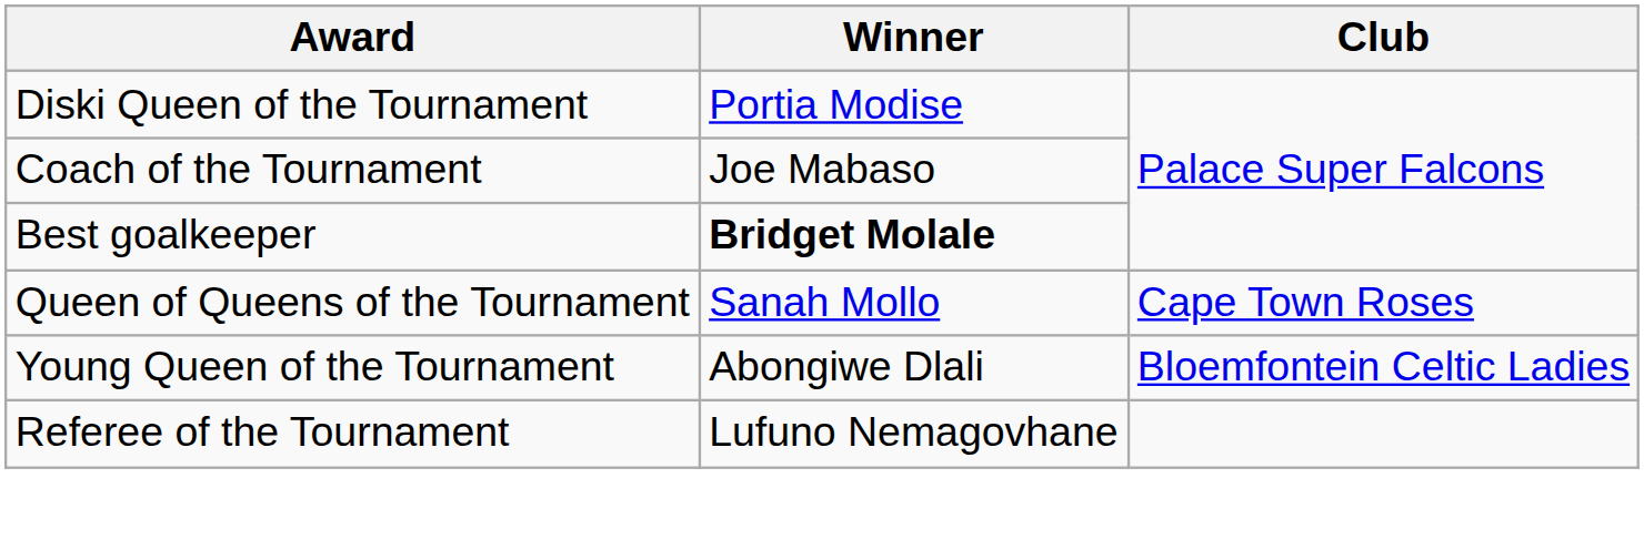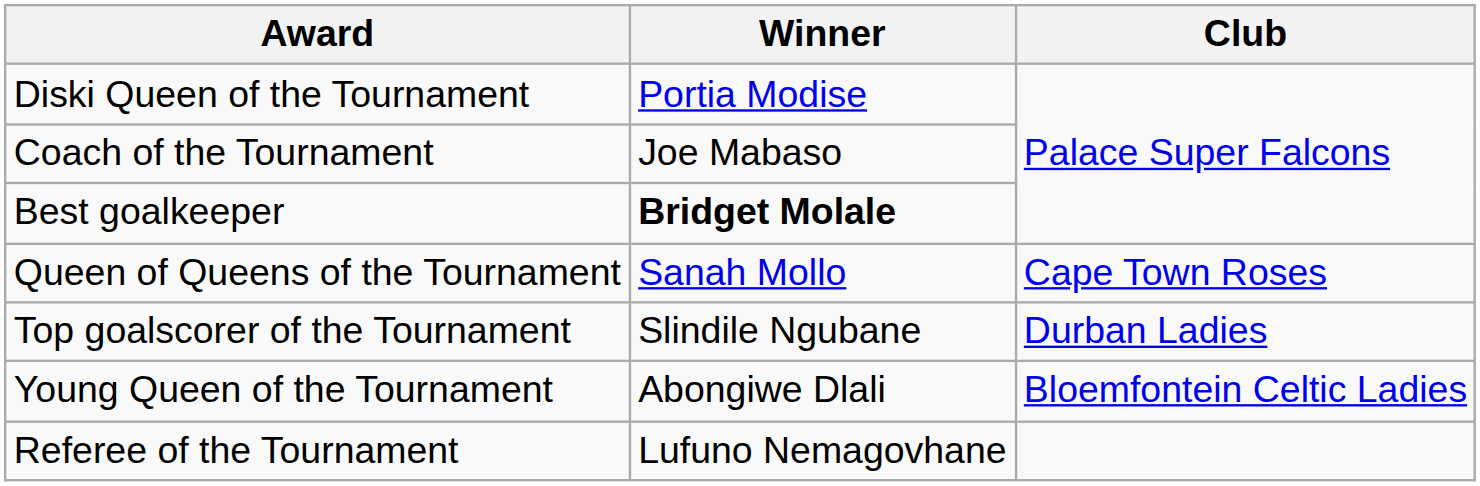 <table class="wikitable">
 <tr>
 <th>Award</th>
 <th>Winner</th>
 <th>Club</th>
 </tr>
 <tr>
 <td>Diski Queen of the Tournament</td>
 <td><a href='#'>Portia Modise</a></td>
 <td rowspan="3"><a href='#'>Palace Super Falcons</a></td>
 </tr>
 <tr>
 <td>Coach of the Tournament</td>
 <td>Joe Mabaso</td>
 </tr>
 <tr>
 <td>Best goalkeeper</td>
 <td><strong>Bridget Molale</strong></td>
 </tr>
 <tr>
 <td>Queen of Queens of the Tournament</td>
 <td><a href='#'>Sanah Mollo</a></td>
 <td><a href='#'>Cape Town Roses</a></td>
 </tr>
 <tr>
+<td>Top goalscorer of the Tournament</td>
+<td>Slindile Ngubane</td>
+<td><a href='#'>Durban Ladies</a></td>
+</tr>
+<tr>
 <td>Young Queen of the Tournament</td>
 <td>Abongiwe Dlali</td>
 <td><a href='#'>Bloemfontein Celtic Ladies</a></td>
 </tr>
 <tr>
 <td>Referee of the Tournament</td>
 <td>Lufuno Nemagovhane</td>
 </tr>
 </table>
